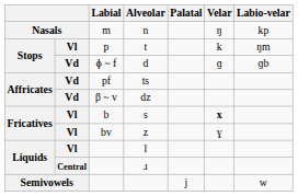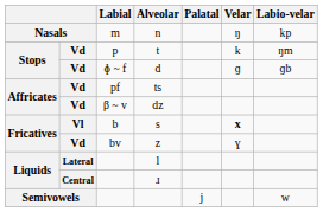 <table class="wikitable IPA" border="1">
 <tr>
 <th colspan="2"></th>
 <th>Labial</th>
 <th>Alveolar</th>
 <th>Palatal</th>
 <th>Velar</th>
 <th>Labio-velar</th>
 </tr>
 <tr align="center">
 <th colspan="2">Nasals</th>
 <td>m</td>
 <td>n</td>
 <td></td>
 <td>ŋ</td>
 <td>kp</td>
 </tr>
 <tr align="center">
 <th rowspan="2">Stops</th>
-<th>Vl</th>
+<th>Vd</th>
 <td>p</td>
 <td>t</td>
 <td></td>
 <td>k</td>
 <td>ŋm</td>
 </tr>
 <tr align="center">
 <th>Vd</th>
 <td>ɸ ~ f</td>
 <td>d</td>
 <td></td>
 <td>ɡ</td>
 <td>ɡb</td>
 </tr>
 <tr align="center">
 <th rowspan="2">Affricates</th>
 <th>Vd</th>
 <td>pf</td>
 <td>ts</td>
 <td></td>
 <td></td>
 <td></td>
 </tr>
 <tr align="center">
 <th>Vd</th>
 <td>β ~ v</td>
 <td>dz</td>
 <td></td>
 <td></td>
 <td></td>
 </tr>
 <tr align="center">
 <th rowspan="2">Fricatives</th>
 <th>Vl</th>
 <td>b</td>
 <td>s</td>
 <td></td>
 <td><strong>x</strong></td>
 <td></td>
 </tr>
 <tr align="center">
-<th>Vl</th>
+<th>Vd</th>
 <td>bv</td>
 <td>z</td>
 <td></td>
 <td>ɣ</td>
 <td></td>
 </tr>
 <tr align="center">
 <th rowspan="2">Liquids</th>
-<th>Vl</th>
+<th><small>Lateral</small></th>
 <td></td>
 <td>l</td>
 <td></td>
 <td></td>
 <td></td>
 </tr>
 <tr align="center">
 <th><small>Central</small></th>
 <td></td>
 <td>ɹ</td>
 <td></td>
 <td></td>
 <td></td>
 </tr>
 <tr align="center">
 <th colspan="2">Semivowels</th>
 <td></td>
 <td></td>
 <td>j</td>
 <td></td>
 <td>w</td>
 </tr>
 </table>
